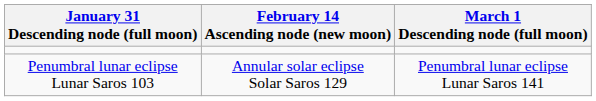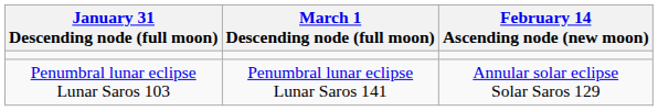 <table class="wikitable">
 <tr>
 <th><a href='#'>January 31</a><br>Descending node (full moon)</th>
+<th><a href='#'>March 1</a><br>Descending node (full moon)</th>
 <th><a href='#'>February 14</a><br>Ascending node (new moon)</th>
-<th><a href='#'>March 1</a><br>Descending node (full moon)</th>
 </tr>
 <tr>
 <td></td>
 <td></td>
 <td></td>
 </tr>
 <tr align=center>
 <td><a href='#'>Penumbral lunar eclipse</a><br>Lunar Saros 103</td>
+<td><a href='#'>Penumbral lunar eclipse</a><br>Lunar Saros 141</td>
 <td><a href='#'>Annular solar eclipse</a><br>Solar Saros 129</td>
-<td><a href='#'>Penumbral lunar eclipse</a><br>Lunar Saros 141</td>
 </tr>
 </table>
